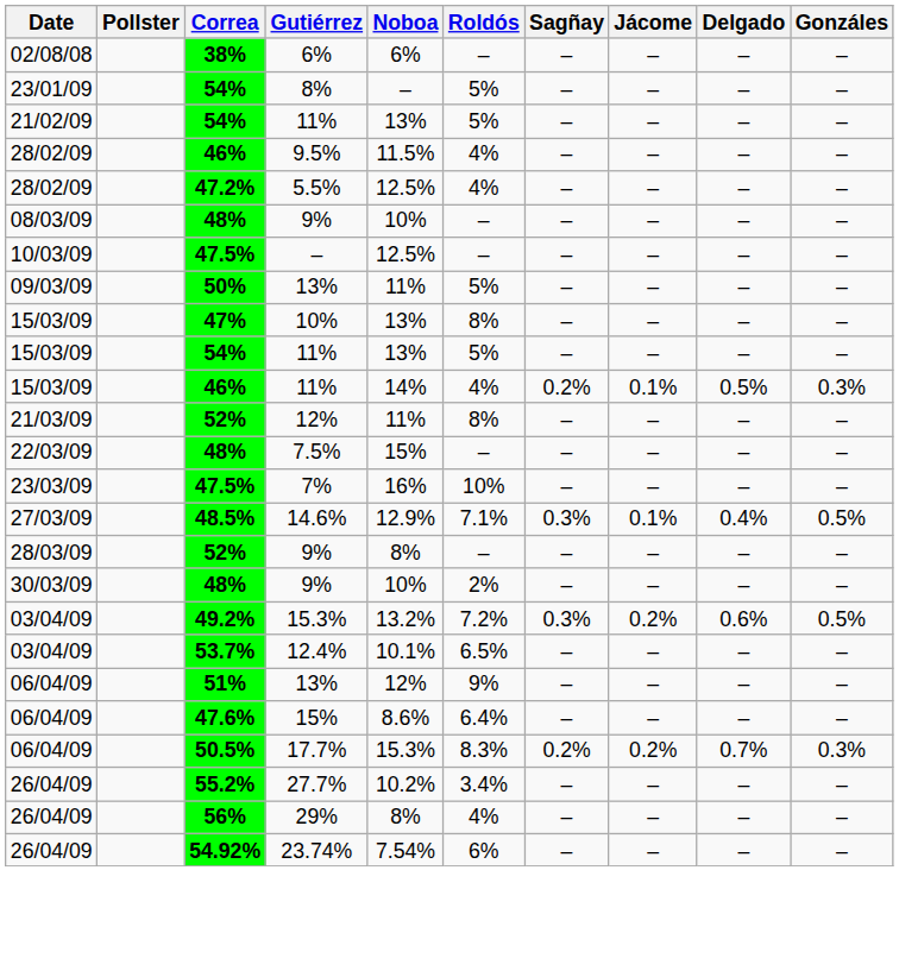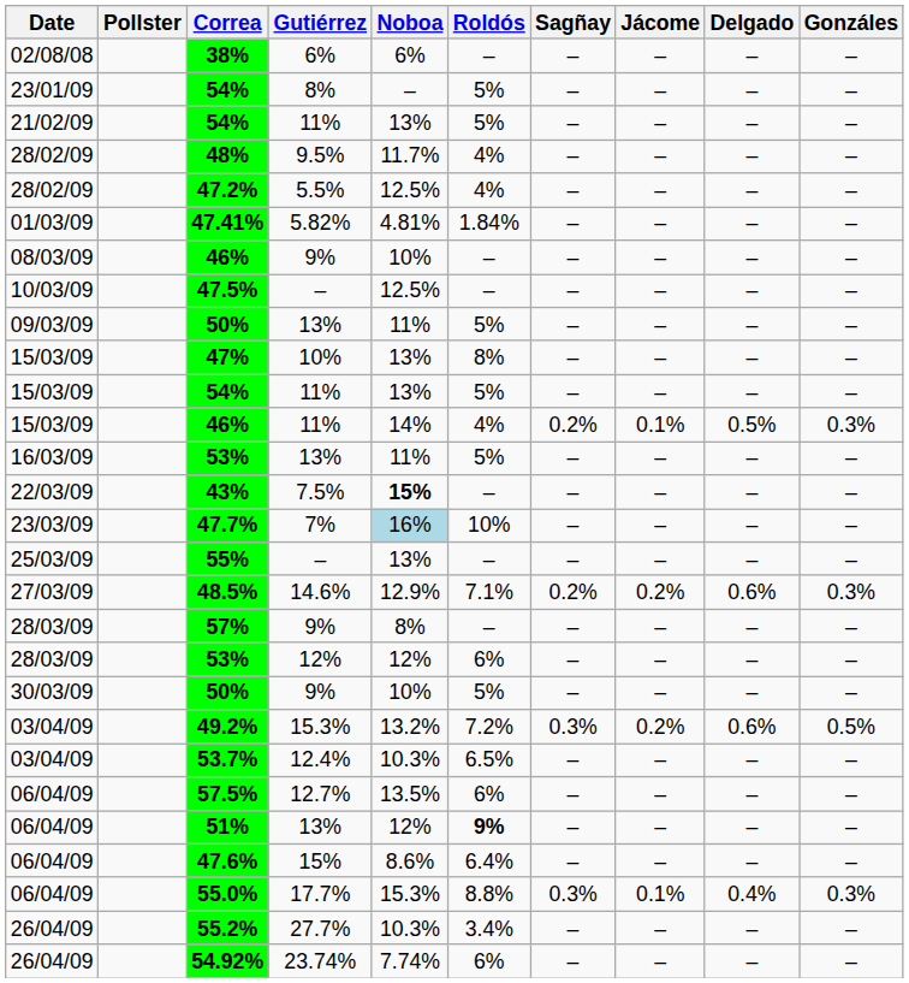 <table class="wikitable" style="font-size:85%;text-align:center;">
 <tr>
 <th>Date</th>
 <th>Pollster</th>
 <th><a href='#'>Correa</a></th>
 <th><a href='#'>Gutiérrez</a></th>
 <th><a href='#'>Noboa</a></th>
 <th><a href='#'>Roldós</a></th>
 <th>Sagñay</th>
 <th>Jácome</th>
 <th>Delgado</th>
 <th>Gonzáles</th>
 </tr>
 <tr>
 <td>02/08/08</td>
 <td></td>
 <td style="background:lime"><strong>38%</strong></td>
 <td>6%</td>
 <td>6%</td>
 <td>–</td>
 <td>–</td>
 <td>–</td>
 <td>–</td>
 <td>–</td>
 </tr>
 <tr>
 <td>23/01/09</td>
 <td></td>
 <td style="background:lime"><strong>54%</strong></td>
 <td>8%</td>
 <td>–</td>
 <td>5%</td>
 <td>–</td>
 <td>–</td>
 <td>–</td>
 <td>–</td>
 </tr>
 <tr>
 <td>21/02/09</td>
 <td></td>
 <td style="background:lime"><strong>54%</strong></td>
 <td>11%</td>
 <td>13%</td>
 <td>5%</td>
 <td>–</td>
 <td>–</td>
 <td>–</td>
 <td>–</td>
 </tr>
 <tr>
 <td>28/02/09</td>
 <td></td>
-<td style="background:lime"><strong>46%</strong></td>
+<td style="background:lime"><strong>48%</strong></td>
 <td>9.5%</td>
-<td>11.5%</td>
+<td>11.7%</td>
 <td>4%</td>
 <td>–</td>
 <td>–</td>
 <td>–</td>
 <td>–</td>
 </tr>
 <tr>
 <td>28/02/09</td>
 <td></td>
 <td style="background:lime"><strong>47.2%</strong></td>
 <td>5.5%</td>
 <td>12.5%</td>
 <td>4%</td>
 <td>–</td>
 <td>–</td>
 <td>–</td>
 <td>–</td>
 </tr>
 <tr>
+<td>01/03/09</td>
+<td></td>
+<td style="background:lime"><strong>47.41%</strong></td>
+<td>5.82%</td>
+<td>4.81%</td>
+<td>1.84%</td>
+<td>–</td>
+<td>–</td>
+<td>–</td>
+<td>–</td>
+</tr>
+<tr>
 <td>08/03/09</td>
 <td></td>
-<td style="background:lime"><strong>48%</strong></td>
+<td style="background:lime"><strong>46%</strong></td>
 <td>9%</td>
 <td>10%</td>
 <td>–</td>
 <td>–</td>
 <td>–</td>
 <td>–</td>
 <td>–</td>
 </tr>
 <tr>
 <td>10/03/09</td>
 <td></td>
 <td style="background:lime"><strong>47.5%</strong></td>
 <td>–</td>
 <td>12.5%</td>
 <td>–</td>
 <td>–</td>
 <td>–</td>
 <td>–</td>
 <td>–</td>
 </tr>
 <tr>
 <td>09/03/09</td>
 <td></td>
 <td style="background:lime"><strong>50%</strong></td>
 <td>13%</td>
 <td>11%</td>
 <td>5%</td>
 <td>–</td>
 <td>–</td>
 <td>–</td>
 <td>–</td>
 </tr>
 <tr>
 <td>15/03/09</td>
 <td></td>
 <td style="background:lime"><strong>47%</strong></td>
 <td>10%</td>
 <td>13%</td>
 <td>8%</td>
 <td>–</td>
 <td>–</td>
 <td>–</td>
 <td>–</td>
 </tr>
 <tr>
 <td>15/03/09</td>
 <td></td>
 <td style="background:lime"><strong>54%</strong></td>
 <td>11%</td>
 <td>13%</td>
 <td>5%</td>
 <td>–</td>
 <td>–</td>
 <td>–</td>
 <td>–</td>
 </tr>
 <tr>
 <td>15/03/09</td>
 <td></td>
 <td style="background:lime"><strong>46%</strong></td>
 <td>11%</td>
 <td>14%</td>
 <td>4%</td>
 <td>0.2%</td>
 <td>0.1%</td>
 <td>0.5%</td>
 <td>0.3%</td>
 </tr>
 <tr>
-<td>21/03/09</td>
+<td>16/03/09</td>
 <td></td>
-<td style="background:lime"><strong>52%</strong></td>
-<td>12%</td>
+<td style="background:lime"><strong>53%</strong></td>
+<td>13%</td>
 <td>11%</td>
-<td>8%</td>
+<td>5%</td>
 <td>–</td>
 <td>–</td>
 <td>–</td>
 <td>–</td>
 </tr>
 <tr>
 <td>22/03/09</td>
 <td></td>
-<td style="background:lime"><strong>48%</strong></td>
+<td style="background:lime"><strong>43%</strong></td>
 <td>7.5%</td>
-<td>15%</td>
+<td><strong>15%</strong></td>
 <td>–</td>
 <td>–</td>
 <td>–</td>
 <td>–</td>
 <td>–</td>
 </tr>
 <tr>
 <td>23/03/09</td>
 <td></td>
-<td style="background:lime"><strong>47.5%</strong></td>
+<td style="background:lime"><strong>47.7%</strong></td>
 <td>7%</td>
-<td>16%</td>
+<td style="background: lightblue;">16%</td>
 <td>10%</td>
+<td>–</td>
+<td>–</td>
+<td>–</td>
+<td>–</td>
+</tr>
+<tr>
+<td>25/03/09</td>
+<td></td>
+<td style="background:lime"><strong>55%</strong></td>
+<td>–</td>
+<td>13%</td>
+<td>–</td>
 <td>–</td>
 <td>–</td>
 <td>–</td>
 <td>–</td>
 </tr>
 <tr>
 <td>27/03/09</td>
 <td></td>
 <td style="background:lime"><strong>48.5%</strong></td>
 <td>14.6%</td>
 <td>12.9%</td>
 <td>7.1%</td>
+<td>0.2%</td>
+<td>0.2%</td>
+<td>0.6%</td>
 <td>0.3%</td>
-<td>0.1%</td>
-<td>0.4%</td>
-<td>0.5%</td>
 </tr>
 <tr>
 <td>28/03/09</td>
 <td></td>
-<td style="background:lime"><strong>52%</strong></td>
+<td style="background:lime"><strong>57%</strong></td>
 <td>9%</td>
 <td>8%</td>
 <td>–</td>
 <td>–</td>
 <td>–</td>
 <td>–</td>
 <td>–</td>
 </tr>
 <tr>
+<td>28/03/09</td>
+<td></td>
+<td style="background:lime"><strong>53%</strong></td>
+<td>12%</td>
+<td>12%</td>
+<td>6%</td>
+<td>–</td>
+<td>–</td>
+<td>–</td>
+<td>–</td>
+</tr>
+<tr>
 <td>30/03/09</td>
 <td></td>
-<td style="background:lime"><strong>48%</strong></td>
+<td style="background:lime"><strong>50%</strong></td>
 <td>9%</td>
 <td>10%</td>
-<td>2%</td>
+<td>5%</td>
 <td>–</td>
 <td>–</td>
 <td>–</td>
 <td>–</td>
 </tr>
 <tr>
 <td>03/04/09</td>
 <td></td>
 <td style="background:lime"><strong>49.2%</strong></td>
 <td>15.3%</td>
 <td>13.2%</td>
 <td>7.2%</td>
 <td>0.3%</td>
 <td>0.2%</td>
 <td>0.6%</td>
 <td>0.5%</td>
 </tr>
 <tr>
 <td>03/04/09</td>
 <td></td>
 <td style="background:lime"><strong>53.7%</strong></td>
 <td>12.4%</td>
-<td>10.1%</td>
+<td>10.3%</td>
 <td>6.5%</td>
+<td>–</td>
+<td>–</td>
+<td>–</td>
+<td>–</td>
+</tr>
+<tr>
+<td>06/04/09</td>
+<td></td>
+<td style="background:lime"><strong>57.5%</strong></td>
+<td>12.7%</td>
+<td>13.5%</td>
+<td>6%</td>
 <td>–</td>
 <td>–</td>
 <td>–</td>
 <td>–</td>
 </tr>
 <tr>
 <td>06/04/09</td>
 <td></td>
 <td style="background:lime"><strong>51%</strong></td>
 <td>13%</td>
 <td>12%</td>
-<td>9%</td>
+<td><strong>9%</strong></td>
 <td>–</td>
 <td>–</td>
 <td>–</td>
 <td>–</td>
 </tr>
 <tr>
 <td>06/04/09</td>
 <td></td>
 <td style="background:lime"><strong>47.6%</strong></td>
 <td>15%</td>
 <td>8.6%</td>
 <td>6.4%</td>
 <td>–</td>
 <td>–</td>
 <td>–</td>
 <td>–</td>
 </tr>
 <tr>
 <td>06/04/09</td>
 <td></td>
-<td style="background:lime"><strong>50.5%</strong></td>
+<td style="background:lime"><strong>55.0%</strong></td>
 <td>17.7%</td>
 <td>15.3%</td>
-<td>8.3%</td>
-<td>0.2%</td>
-<td>0.2%</td>
-<td>0.7%</td>
+<td>8.8%</td>
+<td>0.3%</td>
+<td>0.1%</td>
+<td>0.4%</td>
 <td>0.3%</td>
 </tr>
 <tr>
 <td>26/04/09</td>
 <td></td>
 <td style="background:lime"><strong>55.2%</strong></td>
 <td>27.7%</td>
-<td>10.2%</td>
+<td>10.3%</td>
 <td>3.4%</td>
-<td>–</td>
-<td>–</td>
-<td>–</td>
-<td>–</td>
-</tr>
-<tr>
-<td>26/04/09</td>
-<td></td>
-<td style="background:lime"><strong>56%</strong></td>
-<td>29%</td>
-<td>8%</td>
-<td>4%</td>
 <td>–</td>
 <td>–</td>
 <td>–</td>
 <td>–</td>
 </tr>
 <tr>
 <td>26/04/09</td>
 <td></td>
 <td style="background:lime"><strong>54.92%</strong></td>
 <td>23.74%</td>
-<td>7.54%</td>
+<td>7.74%</td>
 <td>6%</td>
 <td>–</td>
 <td>–</td>
 <td>–</td>
 <td>–</td>
 </tr>
 </table>
